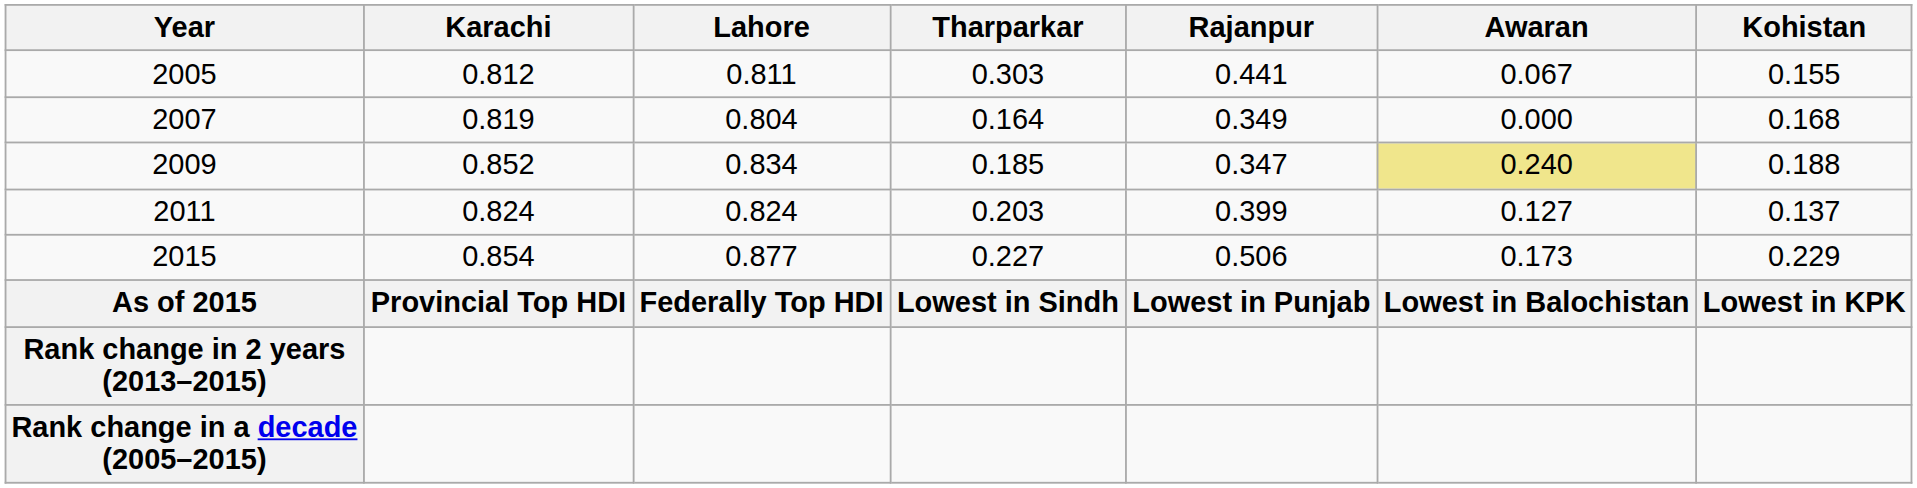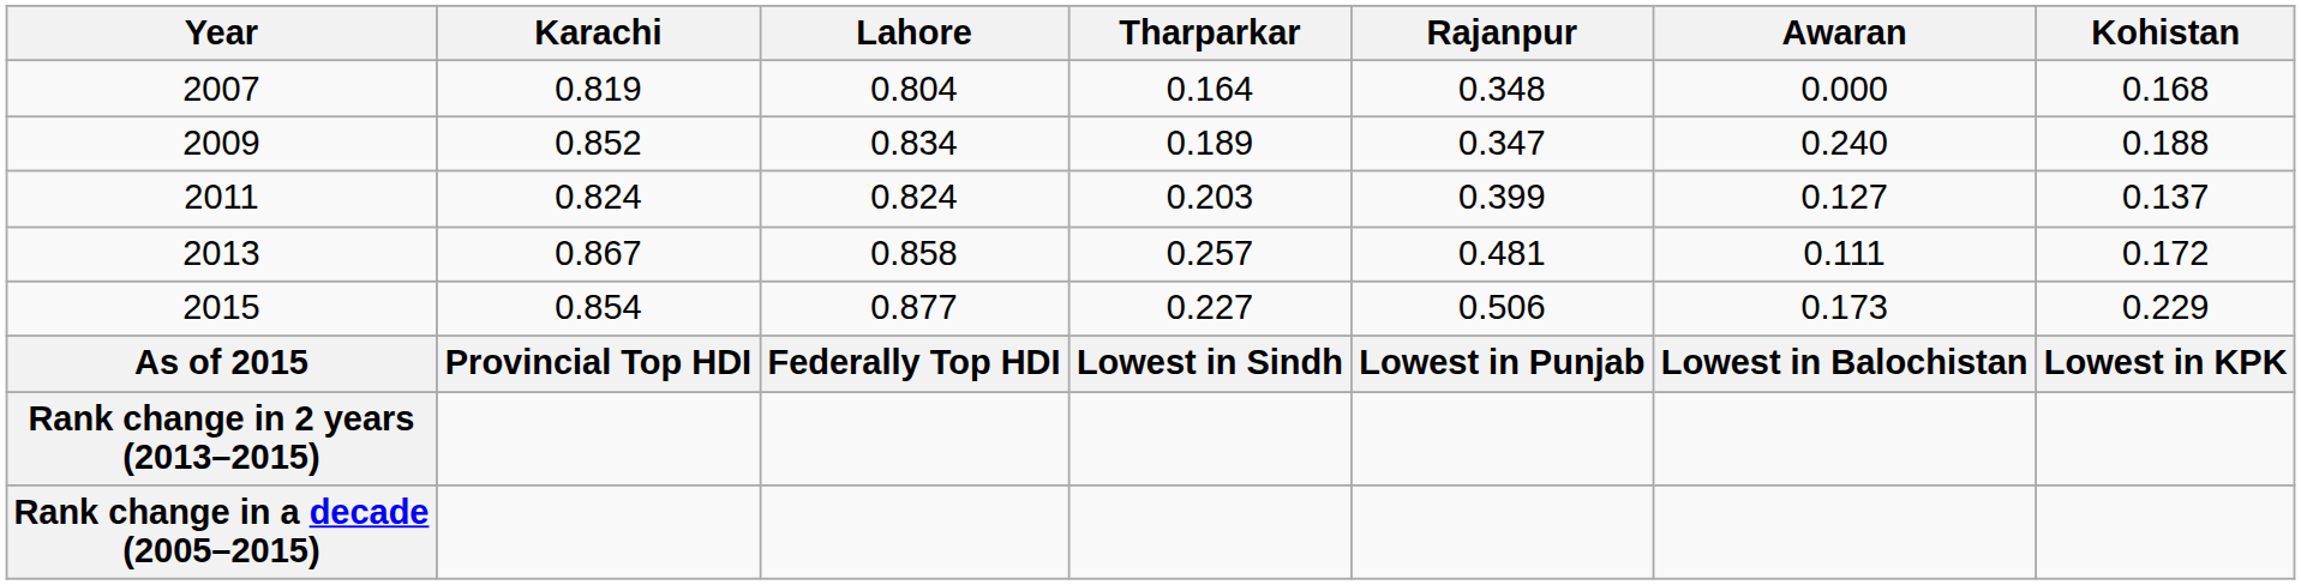 <table class="wikitable" style="margin-left: auto; margin-right: auto; text-align: center">
 <tr>
 <th>Year</th>
 <th>Karachi</th>
 <th>Lahore</th>
 <th>Tharparkar</th>
 <th>Rajanpur</th>
 <th>Awaran</th>
 <th>Kohistan</th>
 </tr>
 <tr>
-<td>2005</td>
-<td>0.812</td>
-<td>0.811</td>
-<td>0.303</td>
-<td>0.441</td>
-<td>0.067</td>
-<td>0.155</td>
-</tr>
-<tr>
 <td>2007</td>
 <td> 0.819</td>
 <td> 0.804</td>
 <td> 0.164</td>
-<td> 0.349</td>
+<td> 0.348</td>
 <td> 0.000</td>
 <td> 0.168</td>
 </tr>
 <tr>
 <td>2009</td>
 <td> 0.852</td>
 <td> 0.834</td>
-<td> 0.185</td>
+<td> 0.189</td>
 <td> 0.347</td>
-<td style="background: khaki;"> 0.240</td>
+<td> 0.240</td>
 <td> 0.188</td>
 </tr>
 <tr>
 <td>2011</td>
 <td> 0.824</td>
 <td> 0.824</td>
 <td> 0.203</td>
 <td> 0.399</td>
 <td> 0.127</td>
 <td> 0.137</td>
+</tr>
+<tr>
+<td>2013</td>
+<td> 0.867</td>
+<td> 0.858</td>
+<td> 0.257</td>
+<td> 0.481</td>
+<td> 0.111</td>
+<td> 0.172</td>
 </tr>
 <tr>
 <td>2015</td>
 <td> 0.854</td>
 <td> 0.877</td>
 <td> 0.227</td>
 <td> 0.506</td>
 <td> 0.173</td>
 <td> 0.229</td>
 </tr>
 <tr>
 <th>As of 2015</th>
 <th>Provincial Top HDI</th>
 <th>Federally Top HDI</th>
 <th>Lowest in Sindh</th>
 <th>Lowest in Punjab</th>
 <th>Lowest in Balochistan</th>
 <th>Lowest in KPK</th>
 </tr>
 <tr>
 <th>Rank change in 2 years<br>(2013–2015)</th>
 <td> </td>
 <td> </td>
 <td> </td>
 <td></td>
 <td> </td>
 <td></td>
 </tr>
 <tr>
 <th>Rank change in a <a href='#'>decade</a><br>(2005–2015)</th>
 <td> </td>
 <td> </td>
 <td> </td>
 <td> </td>
 <td> </td>
 <td> </td>
 </tr>
 </table>
